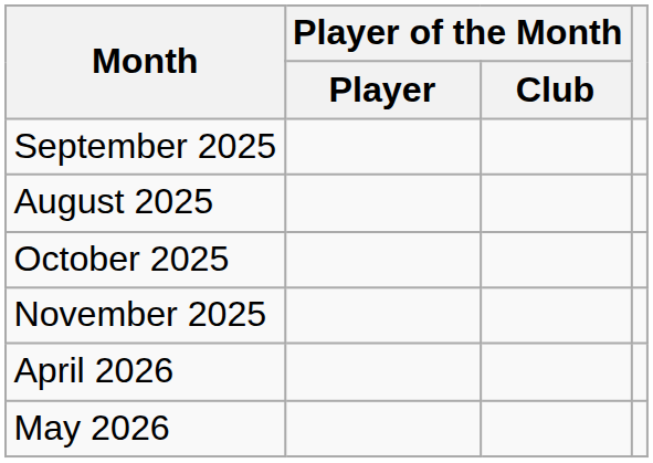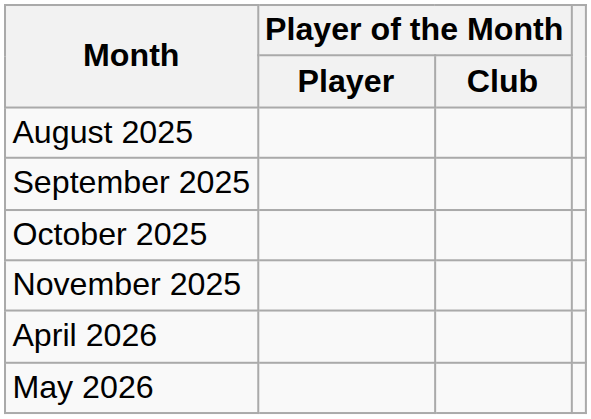 <table class="wikitable">
 <tr>
 <th rowspan="2">Month</th>
 <th colspan="2">Player of the Month</th>
 <th rowspan="2"></th>
 </tr>
 <tr>
 <th>Player</th>
 <th>Club</th>
 </tr>
 <tr>
-<td>September 2025</td>
+<td>August 2025</td>
 <td></td>
 <td></td>
 <td align=center></td>
 </tr>
 <tr>
-<td>August 2025</td>
+<td>September 2025</td>
 <td></td>
 <td></td>
 <td align=center></td>
 </tr>
 <tr>
 <td>October 2025</td>
 <td></td>
 <td></td>
 <td align=center></td>
 </tr>
 <tr>
 <td>November 2025</td>
 <td></td>
 <td></td>
 <td align=center></td>
 </tr>
 <tr>
 <td>April 2026</td>
 <td></td>
 <td></td>
 <td align=center></td>
 </tr>
 <tr>
 <td>May 2026</td>
 <td></td>
 <td></td>
 <td align=center></td>
 </tr>
 </table>
